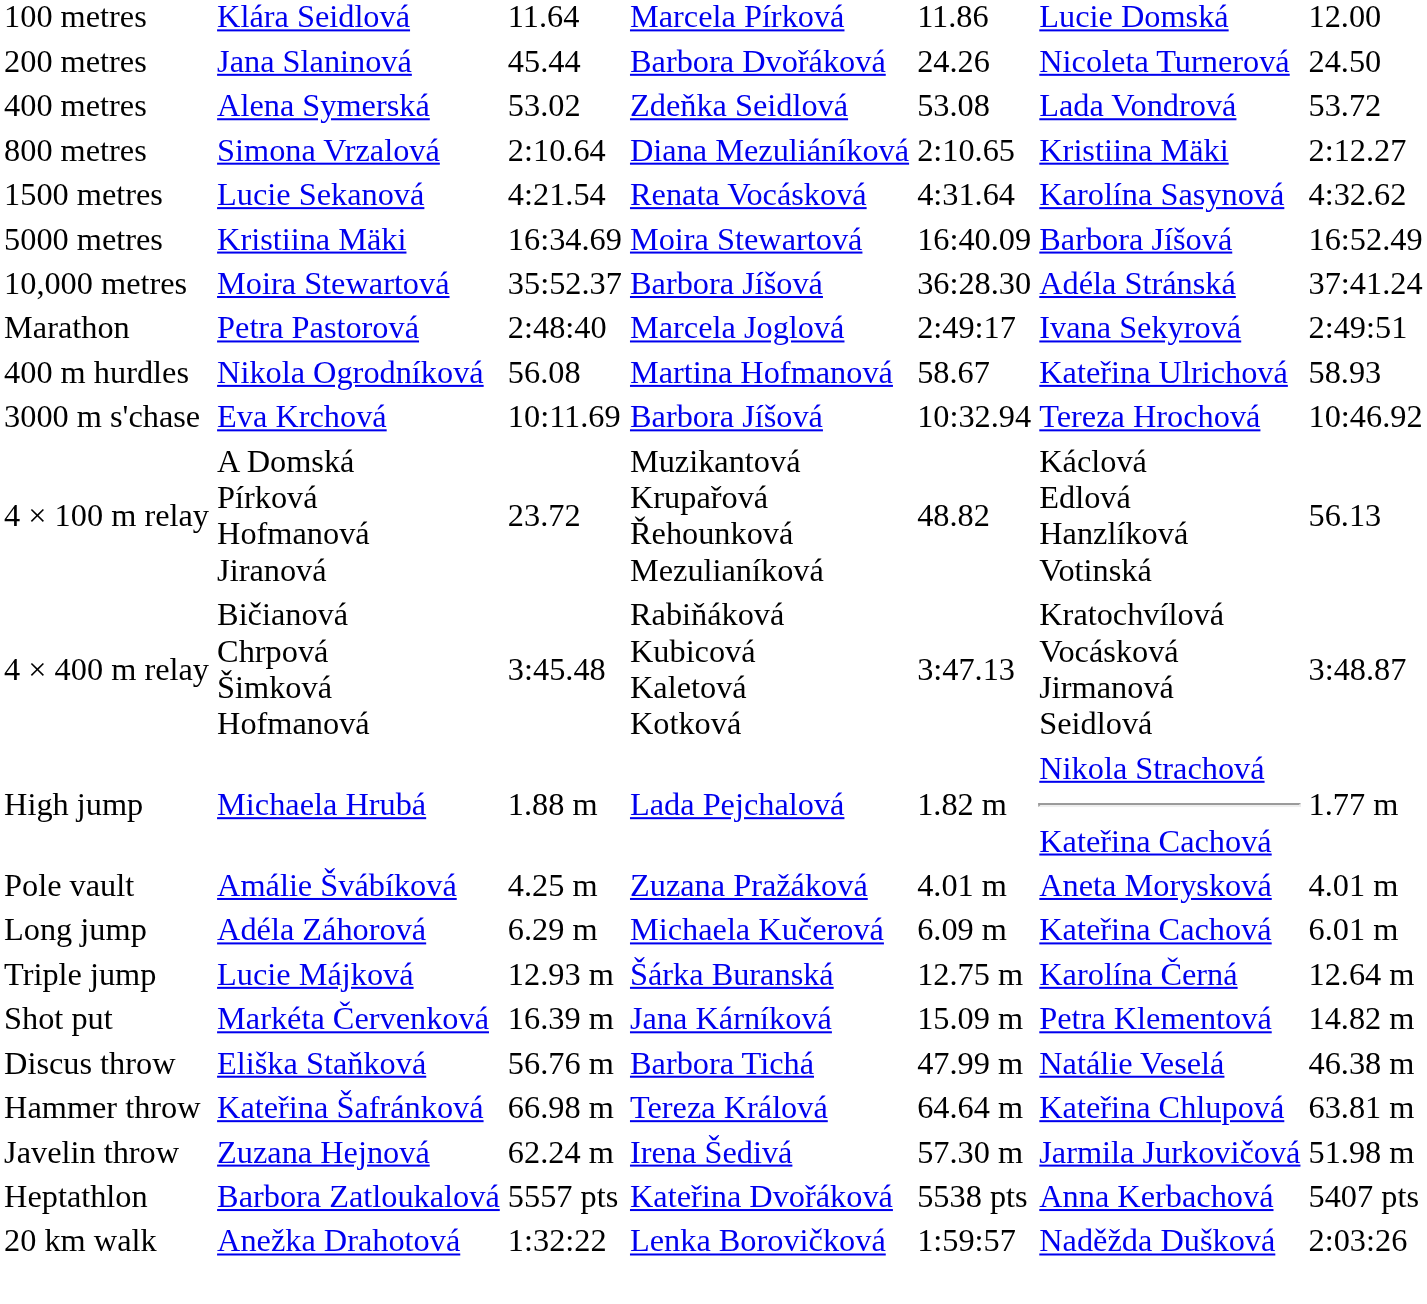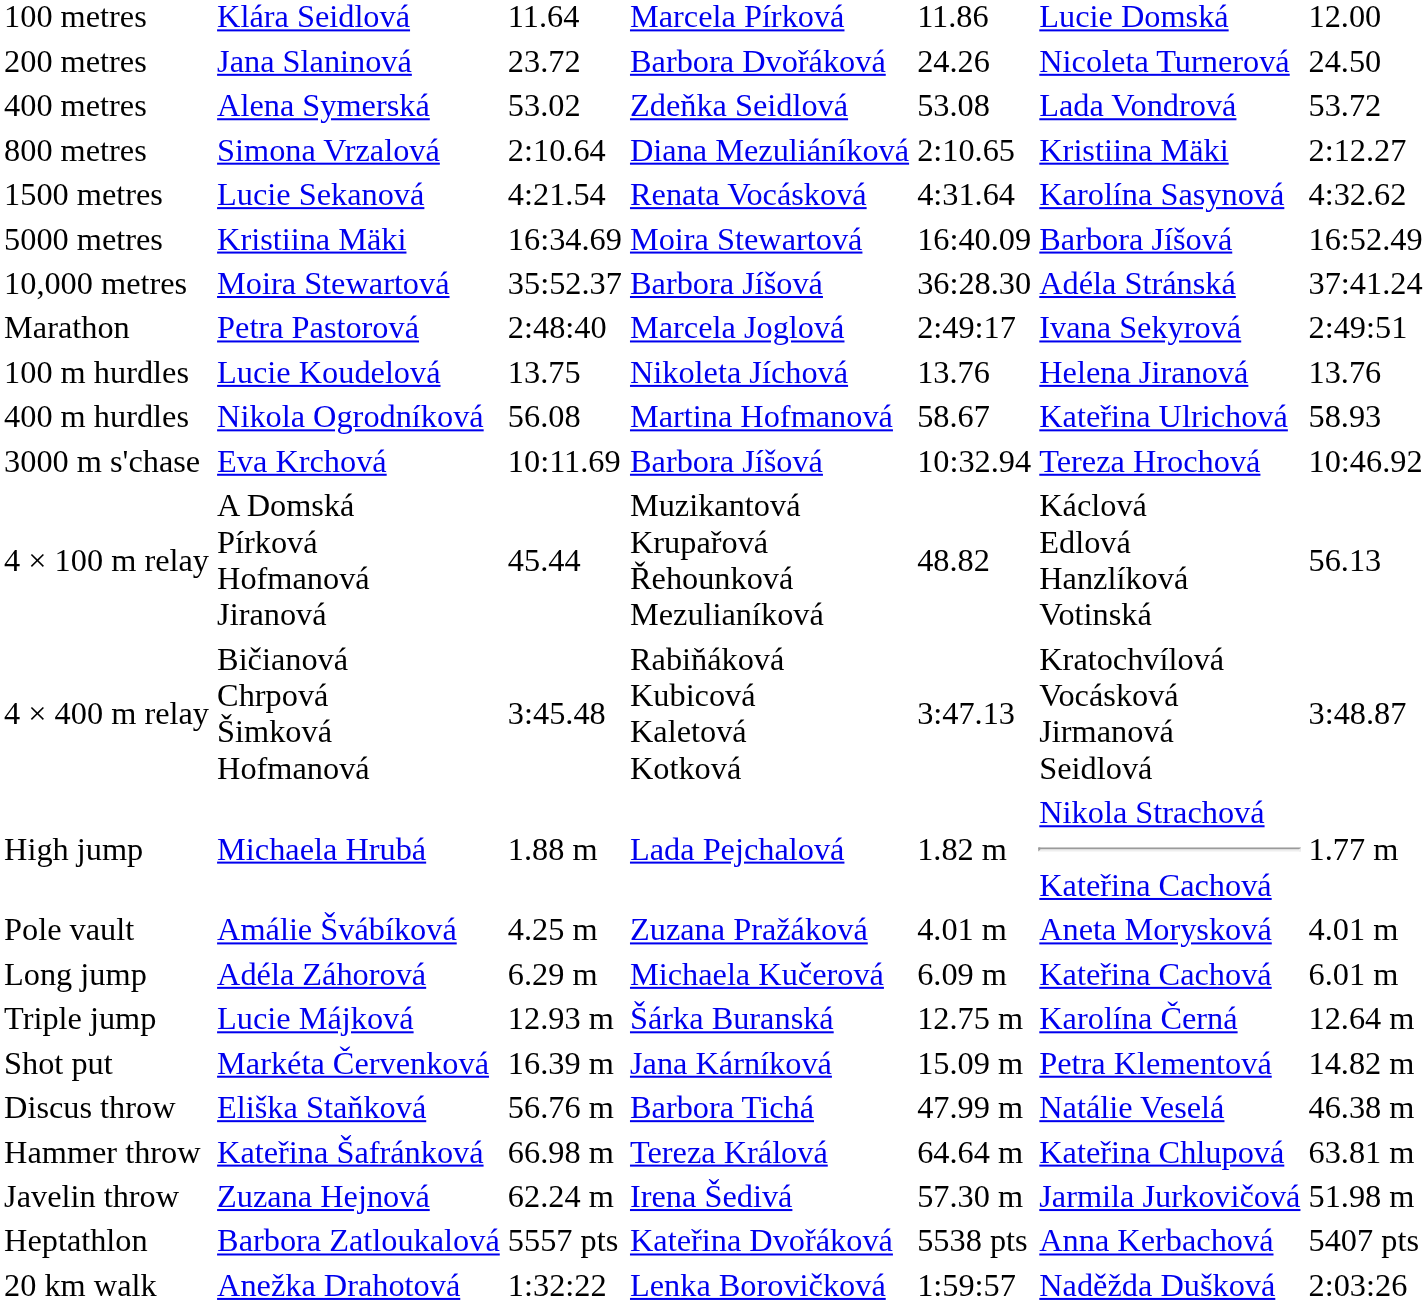 <table>
 <tr>
 <td>100 metres</td>
 <td><a href='#'>Klára Seidlová</a></td>
 <td>11.64</td>
 <td><a href='#'>Marcela Pírková</a></td>
 <td>11.86</td>
 <td><a href='#'>Lucie Domská</a></td>
 <td>12.00</td>
 </tr>
 <tr>
 <td>200 metres</td>
 <td><a href='#'>Jana Slaninová</a></td>
-<td>45.44</td>
+<td>23.72</td>
 <td><a href='#'>Barbora Dvořáková</a></td>
 <td>24.26</td>
 <td><a href='#'>Nicoleta Turnerová</a></td>
 <td>24.50</td>
 </tr>
 <tr>
 <td>400 metres</td>
 <td><a href='#'>Alena Symerská</a></td>
 <td>53.02</td>
 <td><a href='#'>Zdeňka Seidlová</a></td>
 <td>53.08</td>
 <td><a href='#'>Lada Vondrová</a></td>
 <td>53.72</td>
 </tr>
 <tr>
 <td>800 metres</td>
 <td><a href='#'>Simona Vrzalová</a></td>
 <td>2:10.64</td>
 <td><a href='#'>Diana Mezuliáníková</a></td>
 <td>2:10.65</td>
 <td><a href='#'>Kristiina Mäki</a></td>
 <td>2:12.27</td>
 </tr>
 <tr>
 <td>1500 metres</td>
 <td><a href='#'>Lucie Sekanová</a></td>
 <td>4:21.54</td>
 <td><a href='#'>Renata Vocásková</a></td>
 <td>4:31.64</td>
 <td><a href='#'>Karolína Sasynová</a></td>
 <td>4:32.62</td>
 </tr>
 <tr>
 <td>5000 metres</td>
 <td><a href='#'>Kristiina Mäki</a></td>
 <td>16:34.69</td>
 <td><a href='#'>Moira Stewartová</a></td>
 <td>16:40.09</td>
 <td><a href='#'>Barbora Jíšová</a></td>
 <td>16:52.49</td>
 </tr>
 <tr>
 <td>10,000 metres</td>
 <td><a href='#'>Moira Stewartová</a></td>
 <td>35:52.37</td>
 <td><a href='#'>Barbora Jíšová</a></td>
 <td>36:28.30</td>
 <td><a href='#'>Adéla Stránská</a></td>
 <td>37:41.24</td>
 </tr>
 <tr>
 <td>Marathon</td>
 <td><a href='#'>Petra Pastorová</a></td>
 <td>2:48:40</td>
 <td><a href='#'>Marcela Joglová</a></td>
 <td>2:49:17</td>
 <td><a href='#'>Ivana Sekyrová</a></td>
 <td>2:49:51</td>
 </tr>
 <tr>
+<td>100 m hurdles</td>
+<td><a href='#'>Lucie Koudelová</a></td>
+<td>13.75</td>
+<td><a href='#'>Nikoleta Jíchová</a></td>
+<td>13.76</td>
+<td><a href='#'>Helena Jiranová</a></td>
+<td>13.76</td>
+</tr>
+<tr>
 <td>400 m hurdles</td>
 <td><a href='#'>Nikola Ogrodníková</a></td>
 <td>56.08</td>
 <td><a href='#'>Martina Hofmanová</a></td>
 <td>58.67</td>
 <td><a href='#'>Kateřina Ulrichová</a></td>
 <td>58.93</td>
 </tr>
 <tr>
 <td>3000 m s'chase</td>
 <td><a href='#'>Eva Krchová</a></td>
 <td>10:11.69</td>
 <td><a href='#'>Barbora Jíšová</a></td>
 <td>10:32.94</td>
 <td><a href='#'>Tereza Hrochová</a></td>
 <td>10:46.92</td>
 </tr>
 <tr>
 <td>4 × 100 m relay</td>
 <td>A Domská<br>Pírková<br>Hofmanová<br>Jiranová</td>
-<td>23.72</td>
+<td>45.44</td>
 <td>Muzikantová<br>Krupařová<br>Řehounková<br>Mezulianíková</td>
 <td>48.82</td>
 <td>Káclová<br>Edlová<br>Hanzlíková<br>Votinská</td>
 <td>56.13</td>
 </tr>
 <tr>
 <td>4 × 400 m relay</td>
 <td>Bičianová<br>Chrpová<br>Šimková<br>Hofmanová</td>
 <td>3:45.48</td>
 <td>Rabiňáková<br>Kubicová<br>Kaletová<br>Kotková</td>
 <td>3:47.13</td>
 <td>Kratochvílová<br>Vocásková<br>Jirmanová<br>Seidlová</td>
 <td>3:48.87</td>
 </tr>
 <tr>
 <td>High jump</td>
 <td><a href='#'>Michaela Hrubá</a></td>
 <td>1.88 m</td>
 <td><a href='#'>Lada Pejchalová</a></td>
 <td>1.82 m</td>
 <td><a href='#'>Nikola Strachová</a><hr><a href='#'>Kateřina Cachová</a></td>
 <td>1.77 m</td>
 </tr>
 <tr>
 <td>Pole vault</td>
 <td><a href='#'>Amálie Švábíková</a></td>
 <td>4.25 m</td>
 <td><a href='#'>Zuzana Pražáková</a></td>
 <td>4.01 m</td>
 <td><a href='#'>Aneta Morysková</a></td>
 <td>4.01 m</td>
 </tr>
 <tr>
 <td>Long jump</td>
 <td><a href='#'>Adéla Záhorová</a></td>
 <td>6.29 m</td>
 <td><a href='#'>Michaela Kučerová</a></td>
 <td>6.09 m</td>
 <td><a href='#'>Kateřina Cachová</a></td>
 <td>6.01 m</td>
 </tr>
 <tr>
 <td>Triple jump</td>
 <td><a href='#'>Lucie Májková</a></td>
 <td>12.93 m</td>
 <td><a href='#'>Šárka Buranská</a></td>
 <td>12.75 m</td>
 <td><a href='#'>Karolína Černá</a></td>
 <td>12.64 m</td>
 </tr>
 <tr>
 <td>Shot put</td>
 <td><a href='#'>Markéta Červenková</a></td>
 <td>16.39 m</td>
 <td><a href='#'>Jana Kárníková</a></td>
 <td>15.09 m</td>
 <td><a href='#'>Petra Klementová</a></td>
 <td>14.82 m</td>
 </tr>
 <tr>
 <td>Discus throw</td>
 <td><a href='#'>Eliška Staňková</a></td>
 <td>56.76 m</td>
 <td><a href='#'>Barbora Tichá</a></td>
 <td>47.99 m</td>
 <td><a href='#'>Natálie Veselá</a></td>
 <td>46.38 m</td>
 </tr>
 <tr>
 <td>Hammer throw</td>
 <td><a href='#'>Kateřina Šafránková</a></td>
 <td>66.98 m</td>
 <td><a href='#'>Tereza Králová</a></td>
 <td>64.64 m</td>
 <td><a href='#'>Kateřina Chlupová</a></td>
 <td>63.81 m</td>
 </tr>
 <tr>
 <td>Javelin throw</td>
 <td><a href='#'>Zuzana Hejnová</a></td>
 <td>62.24 m</td>
 <td><a href='#'>Irena Šedivá</a></td>
 <td>57.30 m</td>
 <td><a href='#'>Jarmila Jurkovičová</a></td>
 <td>51.98 m</td>
 </tr>
 <tr>
 <td>Heptathlon</td>
 <td><a href='#'>Barbora Zatloukalová</a></td>
 <td>5557 pts</td>
 <td><a href='#'>Kateřina Dvořáková</a></td>
 <td>5538 pts</td>
 <td><a href='#'>Anna Kerbachová</a></td>
 <td>5407 pts</td>
 </tr>
 <tr>
 <td>20 km walk</td>
 <td><a href='#'>Anežka Drahotová</a></td>
 <td>1:32:22</td>
 <td><a href='#'>Lenka Borovičková</a></td>
 <td>1:59:57</td>
 <td><a href='#'>Naděžda Dušková</a></td>
 <td>2:03:26</td>
 </tr>
 </table>
